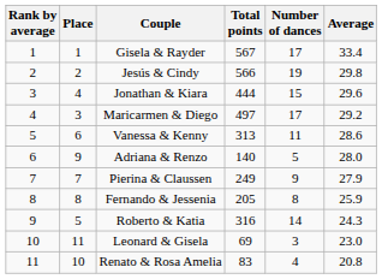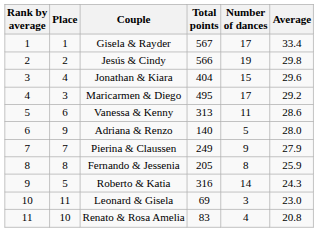 <table class="wikitable sortable" style="margin:auto; text-align:center;">
 <tr>
 <th>Rank by<br>average</th>
 <th>Place</th>
 <th>Couple</th>
 <th>Total<br>points</th>
 <th>Number<br>of dances</th>
 <th>Average</th>
 </tr>
 <tr>
 <td>1</td>
 <td>1</td>
 <td>Gisela & Rayder</td>
 <td>567</td>
 <td>17</td>
 <td>33.4</td>
 </tr>
 <tr>
 <td>2</td>
 <td>2</td>
 <td>Jesús & Cindy</td>
 <td>566</td>
 <td>19</td>
 <td>29.8</td>
 </tr>
 <tr>
 <td>3</td>
 <td>4</td>
 <td>Jonathan & Kiara</td>
-<td>444</td>
+<td>404</td>
 <td>15</td>
 <td>29.6</td>
 </tr>
 <tr>
 <td>4</td>
 <td>3</td>
 <td>Maricarmen & Diego</td>
-<td>497</td>
+<td>495</td>
 <td>17</td>
 <td>29.2</td>
 </tr>
 <tr>
 <td>5</td>
 <td>6</td>
 <td>Vanessa & Kenny</td>
 <td>313</td>
 <td>11</td>
 <td>28.6</td>
 </tr>
 <tr>
 <td>6</td>
 <td>9</td>
 <td>Adriana & Renzo</td>
 <td>140</td>
 <td>5</td>
 <td>28.0</td>
 </tr>
 <tr>
 <td>7</td>
 <td>7</td>
 <td>Pierina & Claussen</td>
 <td>249</td>
 <td>9</td>
 <td>27.9</td>
 </tr>
 <tr>
 <td>8</td>
 <td>8</td>
 <td>Fernando & Jessenia</td>
 <td>205</td>
 <td>8</td>
 <td>25.9</td>
 </tr>
 <tr>
 <td>9</td>
 <td>5</td>
 <td>Roberto & Katia</td>
 <td>316</td>
 <td>14</td>
 <td>24.3</td>
 </tr>
 <tr>
 <td>10</td>
 <td>11</td>
 <td>Leonard & Gisela</td>
 <td>69</td>
 <td>3</td>
 <td>23.0</td>
 </tr>
 <tr>
 <td>11</td>
 <td>10</td>
 <td>Renato & Rosa Amelia</td>
 <td>83</td>
 <td>4</td>
 <td>20.8</td>
 </tr>
 </table>
